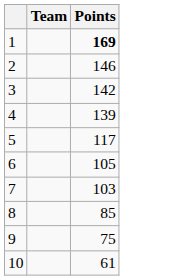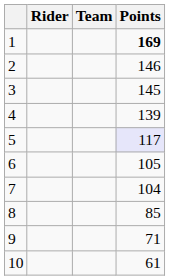 <table class="wikitable">
 <tr>
 <th></th>
+<th>Rider</th>
 <th>Team</th>
 <th>Points</th>
 </tr>
 <tr>
 <td>1</td>
+<td> </td>
 <td></td>
 <td style="text-align:right;"><strong>169</strong></td>
 </tr>
 <tr>
 <td>2</td>
 <td></td>
+<td></td>
 <td style="text-align:right;">146</td>
 </tr>
 <tr>
 <td>3</td>
+<td>  </td>
 <td></td>
-<td style="text-align:right;">142</td>
+<td style="text-align:right;">145</td>
 </tr>
 <tr>
 <td>4</td>
+<td></td>
 <td></td>
 <td style="text-align:right;">139</td>
 </tr>
 <tr>
 <td>5</td>
 <td></td>
-<td style="text-align:right;">117</td>
+<td></td>
+<td style="background: lavender; text-align:right;">117</td>
 </tr>
 <tr>
 <td>6</td>
+<td></td>
 <td></td>
 <td style="text-align:right;">105</td>
 </tr>
 <tr>
 <td>7</td>
 <td></td>
-<td style="text-align:right;">103</td>
+<td></td>
+<td style="text-align:right;">104</td>
 </tr>
 <tr>
 <td>8</td>
+<td></td>
 <td></td>
 <td style="text-align:right;">85</td>
 </tr>
 <tr>
 <td>9</td>
 <td></td>
-<td style="text-align:right;">75</td>
+<td></td>
+<td style="text-align:right;">71</td>
 </tr>
 <tr>
 <td>10</td>
 <td></td>
+<td></td>
 <td style="text-align:right;">61</td>
 </tr>
 </table>
